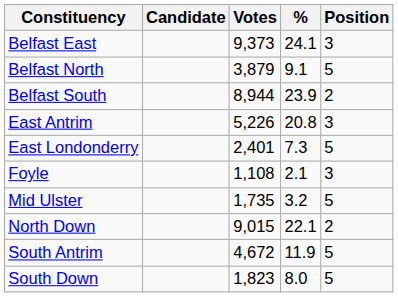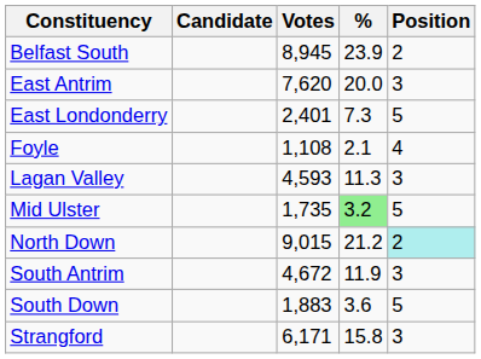 <table class="wikitable sortable">
 <tr>
 <th>Constituency</th>
 <th>Candidate</th>
 <th>Votes</th>
 <th>%</th>
 <th>Position</th>
 </tr>
 <tr>
-<td><a href='#'>Belfast East</a></td>
-<td></td>
-<td>9,373</td>
-<td>24.1</td>
-<td>3</td>
-</tr>
-<tr>
-<td><a href='#'>Belfast North</a></td>
-<td></td>
-<td>3,879</td>
-<td>9.1</td>
-<td>5</td>
-</tr>
-<tr>
 <td><a href='#'>Belfast South</a></td>
 <td></td>
-<td>8,944</td>
+<td>8,945</td>
 <td>23.9</td>
 <td>2</td>
 </tr>
 <tr>
 <td><a href='#'>East Antrim</a></td>
 <td></td>
-<td>5,226</td>
-<td>20.8</td>
+<td>7,620</td>
+<td>20.0</td>
 <td>3</td>
 </tr>
 <tr>
 <td><a href='#'>East Londonderry</a></td>
 <td></td>
 <td>2,401</td>
 <td>7.3</td>
 <td>5</td>
 </tr>
 <tr>
 <td><a href='#'>Foyle</a></td>
 <td></td>
 <td>1,108</td>
 <td>2.1</td>
+<td>4</td>
+</tr>
+<tr>
+<td><a href='#'>Lagan Valley</a></td>
+<td></td>
+<td>4,593</td>
+<td>11.3</td>
 <td>3</td>
 </tr>
 <tr>
 <td><a href='#'>Mid Ulster</a></td>
 <td></td>
 <td>1,735</td>
-<td>3.2</td>
+<td style="background: lightgreen;">3.2</td>
 <td>5</td>
 </tr>
 <tr>
 <td><a href='#'>North Down</a></td>
 <td></td>
 <td>9,015</td>
-<td>22.1</td>
-<td>2</td>
+<td>21.2</td>
+<td style="background: paleturquoise;">2</td>
 </tr>
 <tr>
 <td><a href='#'>South Antrim</a></td>
 <td></td>
 <td>4,672</td>
 <td>11.9</td>
-<td>5</td>
+<td>3</td>
 </tr>
 <tr>
 <td><a href='#'>South Down</a></td>
 <td></td>
-<td>1,823</td>
-<td>8.0</td>
+<td>1,883</td>
+<td>3.6</td>
 <td>5</td>
 </tr>
+<tr>
+<td><a href='#'>Strangford</a></td>
+<td></td>
+<td>6,171</td>
+<td>15.8</td>
+<td>3</td>
+</tr>
 </table>
